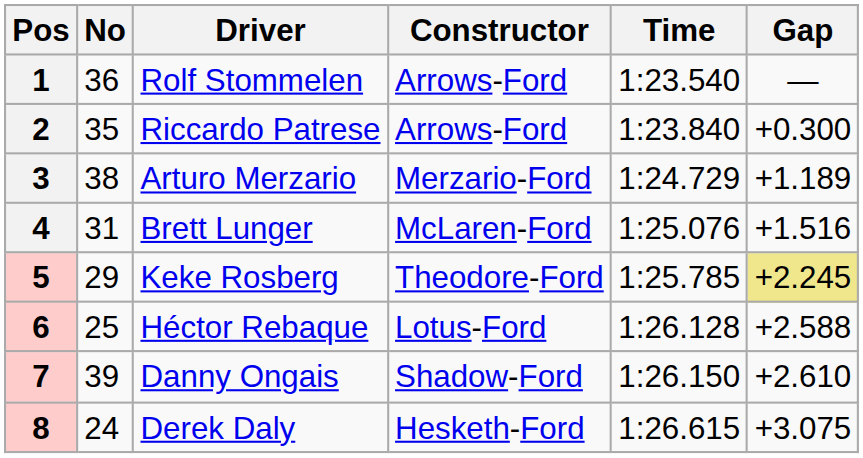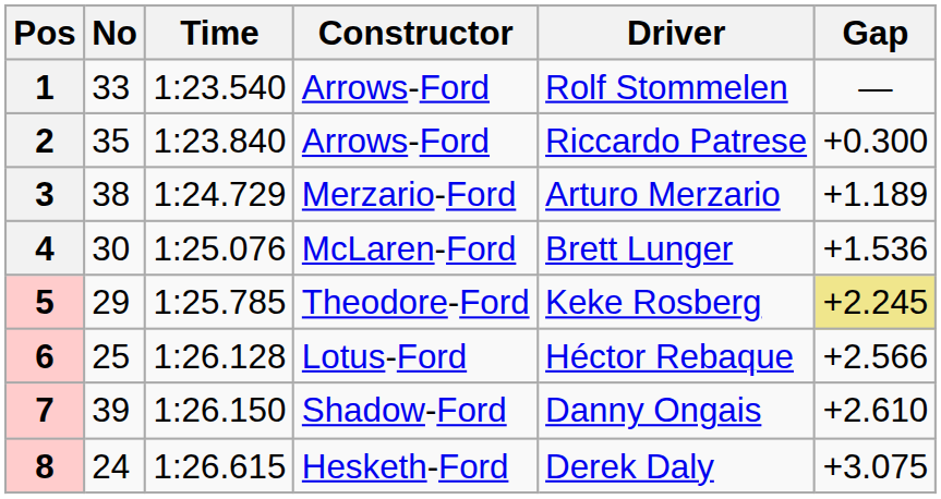 <table class="wikitable sortable" style="font-size: 95%;">
 <tr>
 <th>Pos</th>
 <th>No</th>
+<th>Time</th>
+<th>Constructor</th>
 <th>Driver</th>
-<th>Constructor</th>
-<th>Time</th>
 <th>Gap</th>
 </tr>
 <tr>
 <th>1</th>
-<td>36</td>
+<td>33</td>
+<td>1:23.540</td>
+<td><a href='#'>Arrows</a>-<a href='#'>Ford</a></td>
 <td> <a href='#'>Rolf Stommelen</a></td>
-<td><a href='#'>Arrows</a>-<a href='#'>Ford</a></td>
-<td>1:23.540</td>
 <td align="center">—</td>
 </tr>
 <tr>
 <th>2</th>
 <td>35</td>
+<td>1:23.840</td>
+<td><a href='#'>Arrows</a>-<a href='#'>Ford</a></td>
 <td> <a href='#'>Riccardo Patrese</a></td>
-<td><a href='#'>Arrows</a>-<a href='#'>Ford</a></td>
-<td>1:23.840</td>
 <td>+0.300</td>
 </tr>
 <tr>
 <th>3</th>
 <td>38</td>
+<td>1:24.729</td>
+<td><a href='#'>Merzario</a>-<a href='#'>Ford</a></td>
 <td> <a href='#'>Arturo Merzario</a></td>
-<td><a href='#'>Merzario</a>-<a href='#'>Ford</a></td>
-<td>1:24.729</td>
 <td>+1.189</td>
 </tr>
 <tr>
 <th>4</th>
-<td>31</td>
+<td>30</td>
+<td>1:25.076</td>
+<td><a href='#'>McLaren</a>-<a href='#'>Ford</a></td>
 <td> <a href='#'>Brett Lunger</a></td>
-<td><a href='#'>McLaren</a>-<a href='#'>Ford</a></td>
-<td>1:25.076</td>
-<td>+1.516</td>
+<td>+1.536</td>
 </tr>
 <tr>
 <th style="background:#ffcccc;">5</th>
 <td>29</td>
+<td>1:25.785</td>
+<td><a href='#'>Theodore</a>-<a href='#'>Ford</a></td>
 <td> <a href='#'>Keke Rosberg</a></td>
-<td><a href='#'>Theodore</a>-<a href='#'>Ford</a></td>
-<td>1:25.785</td>
 <td style="background: khaki;">+2.245</td>
 </tr>
 <tr>
 <th style="background:#ffcccc;">6</th>
 <td>25</td>
+<td>1:26.128</td>
+<td><a href='#'>Lotus</a>-<a href='#'>Ford</a></td>
 <td> <a href='#'>Héctor Rebaque</a></td>
-<td><a href='#'>Lotus</a>-<a href='#'>Ford</a></td>
-<td>1:26.128</td>
-<td>+2.588</td>
+<td>+2.566</td>
 </tr>
 <tr>
 <th style="background:#ffcccc;">7</th>
 <td>39</td>
+<td>1:26.150</td>
+<td><a href='#'>Shadow</a>-<a href='#'>Ford</a></td>
 <td> <a href='#'>Danny Ongais</a></td>
-<td><a href='#'>Shadow</a>-<a href='#'>Ford</a></td>
-<td>1:26.150</td>
 <td>+2.610</td>
 </tr>
 <tr>
 <th style="background:#ffcccc;">8</th>
 <td>24</td>
+<td>1:26.615</td>
+<td><a href='#'>Hesketh</a>-<a href='#'>Ford</a></td>
 <td> <a href='#'>Derek Daly</a></td>
-<td><a href='#'>Hesketh</a>-<a href='#'>Ford</a></td>
-<td>1:26.615</td>
 <td>+3.075</td>
 </tr>
 </table>
